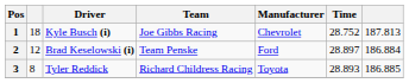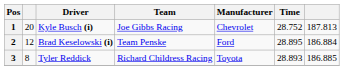 <table class="wikitable" style="font-size:95%">
 <tr>
 <th>Pos</th>
 <th></th>
 <th>Driver</th>
 <th>Team</th>
 <th>Manufacturer</th>
 <th>Time</th>
 <th></th>
 </tr>
 <tr>
 <th>1</th>
-<td>18</td>
+<td>20</td>
 <td><a href='#'>Kyle Busch</a> <strong>(i)</strong></td>
 <td><a href='#'>Joe Gibbs Racing</a></td>
 <td><a href='#'>Chevrolet</a></td>
 <td>28.752</td>
 <td>187.813</td>
 </tr>
 <tr>
 <th>2</th>
 <td>12</td>
 <td><a href='#'>Brad Keselowski</a> <strong>(i)</strong></td>
 <td><a href='#'>Team Penske</a></td>
 <td><a href='#'>Ford</a></td>
-<td>28.897</td>
+<td>28.895</td>
 <td>186.884</td>
 </tr>
 <tr>
 <th>3</th>
 <td>8</td>
 <td><a href='#'>Tyler Reddick</a></td>
 <td><a href='#'>Richard Childress Racing</a></td>
 <td><a href='#'>Toyota</a></td>
 <td>28.893</td>
 <td>186.885</td>
 </tr>
 <tr>
 </tr>
 </table>
